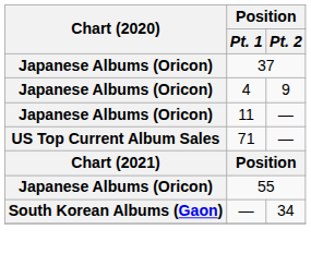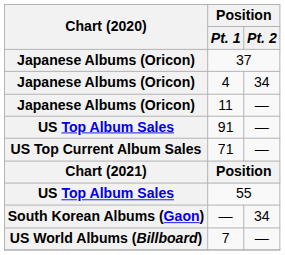 <table class="wikitable sortable plainrowheaders" style="text-align:center">
 <tr>
 <th rowspan="2" scope="col">Chart (2020)</th>
 <th colspan="2" scope="col">Position</th>
 </tr>
 <tr>
 <th><em>Pt. 1</em></th>
 <th><em>Pt. 2</em></th>
 </tr>
 <tr>
 <th scope="row">Japanese Albums (Oricon)</th>
 <td colspan="2">37</td>
 </tr>
 <tr>
 <th scope="row">Japanese Albums (Oricon)</th>
 <td>4</td>
-<td>9</td>
+<td>34</td>
 </tr>
 <tr>
 <th scope="row">Japanese Albums (Oricon)</th>
 <td>11</td>
+<td>—</td>
+</tr>
+<tr>
+<th scope="row">US <a href='#'>Top Album Sales</a></th>
+<td>91</td>
 <td>—</td>
 </tr>
 <tr>
 <th scope="row">US Top Current Album Sales</th>
 <td>71</td>
 <td>—</td>
 </tr>
 <tr>
 <th>Chart (2021)</th>
 <th colspan="2">Position</th>
 </tr>
 <tr>
-<th scope="row">Japanese Albums (Oricon)</th>
+<th scope="row">US <a href='#'>Top Album Sales</a></th>
 <td colspan="2">55</td>
 </tr>
 <tr>
 <th scope="row">South Korean Albums (<a href='#'>Gaon</a>)</th>
 <td>—</td>
 <td>34</td>
 </tr>
 <tr>
+<th scope="row">US World Albums (<em>Billboard</em>)</th>
+<td>7</td>
+<td>—</td>
+</tr>
+<tr>
 </tr>
 </table>
